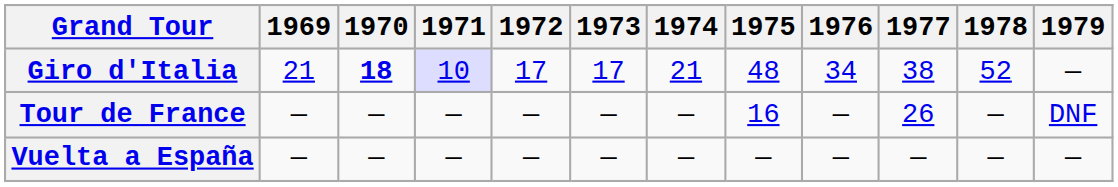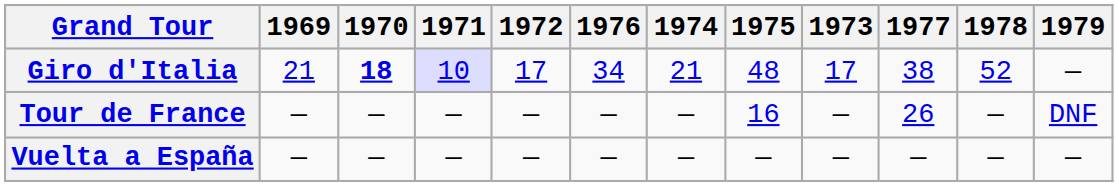 <table class="wikitable plainrowheaders">
 <tr>
 <th scope="col"><a href='#'>Grand Tour</a></th>
 <th scope="col">1969</th>
 <th scope="col">1970</th>
 <th scope="col">1971</th>
 <th scope="col">1972</th>
-<th scope="col">1973</th>
+<th scope="col">1976</th>
 <th scope="col">1974</th>
 <th scope="col">1975</th>
-<th scope="col">1976</th>
+<th scope="col">1973</th>
 <th scope="col">1977</th>
 <th scope="col">1978</th>
 <th scope="col">1979</th>
 </tr>
 <tr style="text-align:center;">
 <th scope="row"> <a href='#'>Giro d'Italia</a></th>
 <td><a href='#'>21</a></td>
 <td><strong><a href='#'>18</a></strong></td>
 <td style="background:#ddf;"><a href='#'>10</a></td>
 <td><a href='#'>17</a></td>
-<td><a href='#'>17</a></td>
+<td><a href='#'>34</a></td>
 <td><a href='#'>21</a></td>
 <td><a href='#'>48</a></td>
-<td><a href='#'>34</a></td>
+<td><a href='#'>17</a></td>
 <td><a href='#'>38</a></td>
 <td><a href='#'>52</a></td>
 <td>—</td>
 </tr>
 <tr style="text-align:center;">
 <th scope="row"> <a href='#'>Tour de France</a></th>
 <td>—</td>
 <td>—</td>
 <td>—</td>
 <td>—</td>
 <td>—</td>
 <td>—</td>
 <td><a href='#'>16</a></td>
 <td>—</td>
 <td><a href='#'>26</a></td>
 <td>—</td>
 <td><a href='#'>DNF</a></td>
 </tr>
 <tr style="text-align:center;">
 <th scope="row"> <a href='#'>Vuelta a España</a></th>
 <td>—</td>
 <td>—</td>
 <td>—</td>
 <td>—</td>
 <td>—</td>
 <td>—</td>
 <td>—</td>
 <td>—</td>
 <td>—</td>
 <td>—</td>
 <td>—</td>
 </tr>
 </table>
